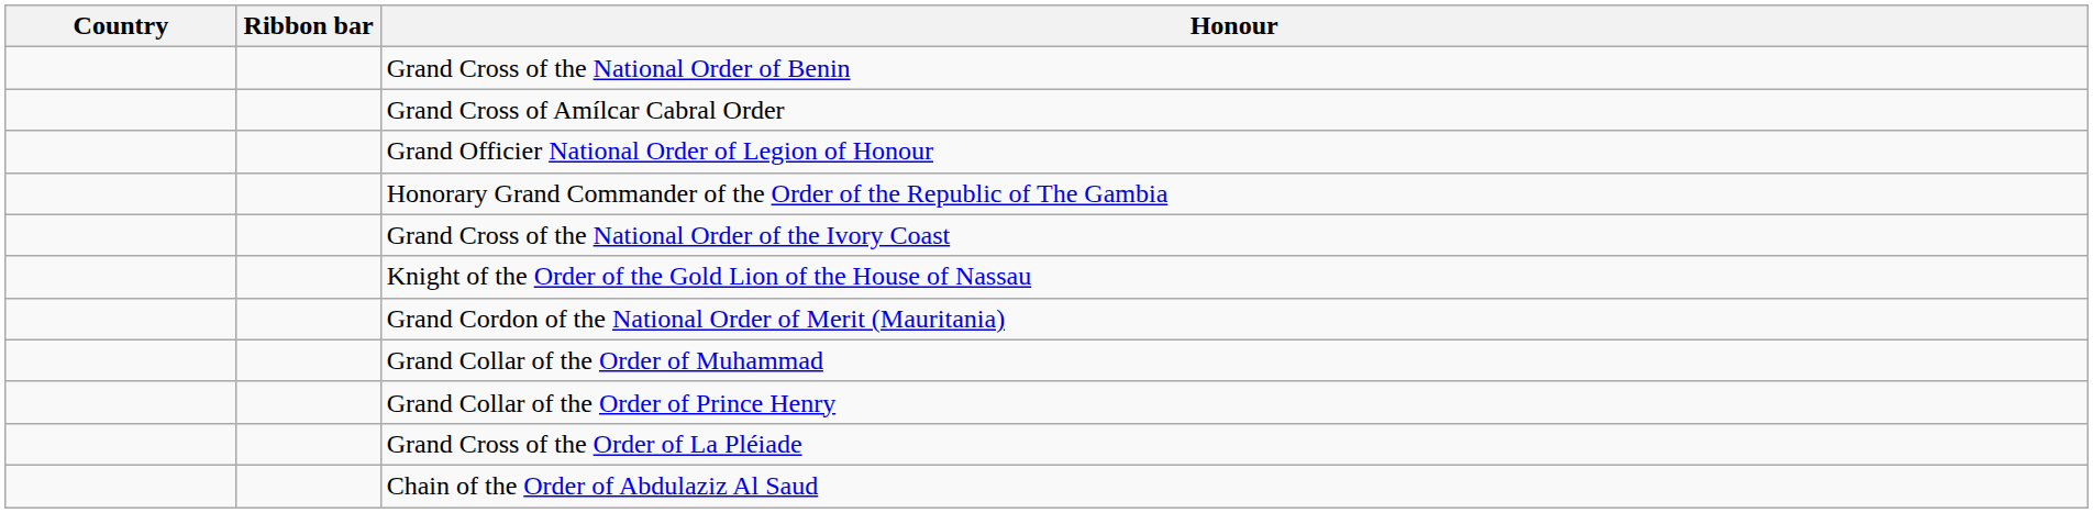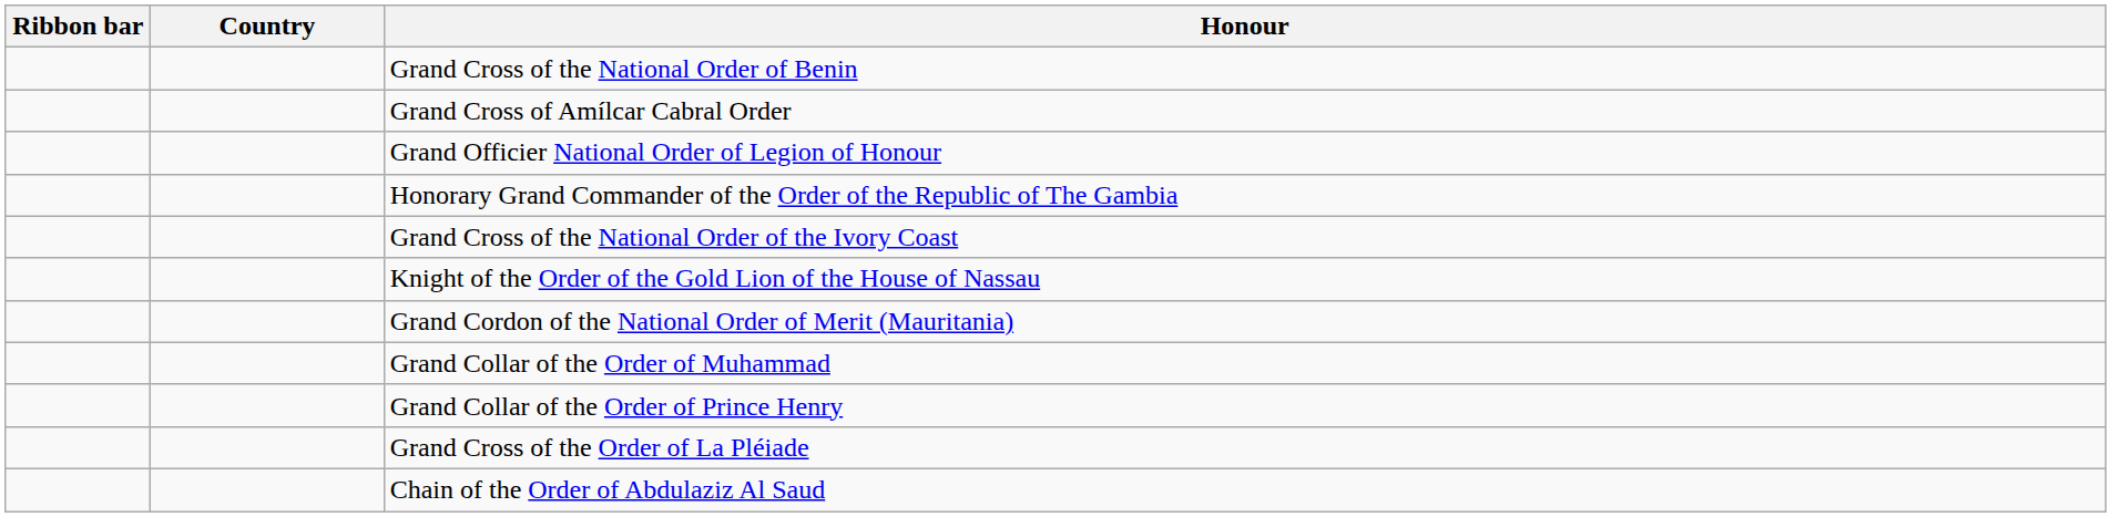 <table class="wikitable" style="width:100%;">
 <tr>
+<th style="width:80px;">Ribbon bar</th>
 <th>Country</th>
-<th style="width:80px;">Ribbon bar</th>
 <th>Honour</th>
 </tr>
 <tr>
 <td></td>
 <td></td>
 <td>Grand Cross of the <a href='#'>National Order of Benin</a></td>
 </tr>
 <tr>
 <td></td>
 <td></td>
 <td>Grand Cross of Amílcar Cabral Order</td>
 </tr>
 <tr>
 <td></td>
 <td></td>
 <td>Grand Officier <a href='#'>National Order of Legion of Honour</a></td>
 </tr>
 <tr>
 <td></td>
 <td></td>
 <td>Honorary Grand Commander of the <a href='#'>Order of the Republic of The Gambia</a></td>
 </tr>
 <tr>
 <td></td>
 <td></td>
 <td>Grand Cross of the <a href='#'>National Order of the Ivory Coast</a></td>
 </tr>
 <tr>
 <td></td>
 <td></td>
 <td>Knight of the <a href='#'>Order of the Gold Lion of the House of Nassau</a></td>
 </tr>
 <tr>
 <td></td>
 <td></td>
 <td>Grand Cordon of the <a href='#'>National Order of Merit (Mauritania)</a></td>
 </tr>
 <tr>
 <td></td>
 <td></td>
 <td>Grand Collar of the <a href='#'>Order of Muhammad</a></td>
 </tr>
 <tr>
 <td></td>
 <td></td>
 <td>Grand Collar of the <a href='#'>Order of Prince Henry</a></td>
 </tr>
 <tr>
 <td></td>
 <td></td>
 <td>Grand Cross of the <a href='#'>Order of La Pléiade</a></td>
 </tr>
 <tr>
 <td></td>
 <td></td>
 <td>Chain of the <a href='#'>Order of Abdulaziz Al Saud</a></td>
 </tr>
 </table>
